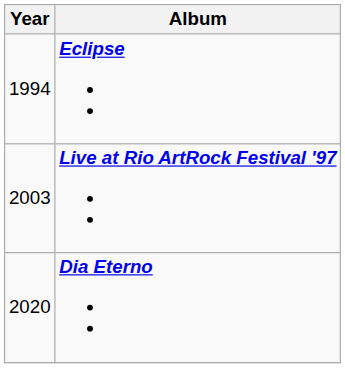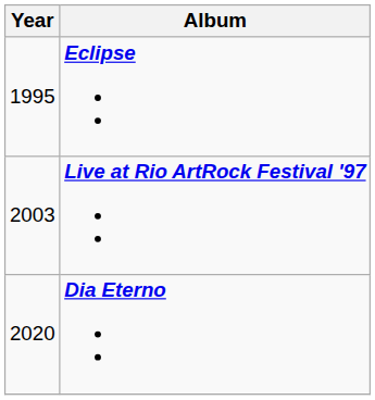 <table class="wikitable">
 <tr>
 <th>Year</th>
 <th>Album</th>
 </tr>
 <tr>
-<td>1994</td>
+<td>1995</td>
 <td><strong><em><a href='#'>Eclipse</a></em></strong><br><ul><li></li><li></li></ul></td>
 </tr>
 <tr>
 <td>2003</td>
 <td><strong><em><a href='#'>Live at Rio ArtRock Festival '97</a></em></strong><br><ul><li></li><li></li></ul></td>
 </tr>
 <tr>
 <td>2020</td>
 <td><strong><em><a href='#'>Dia Eterno</a></em></strong><br><ul><li></li><li></li></ul></td>
 </tr>
 <tr>
 </tr>
 </table>
